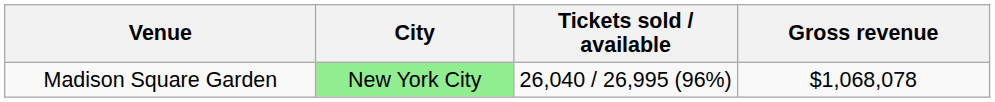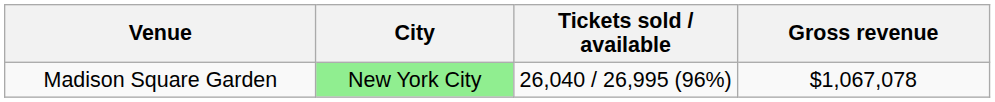 <table class="wikitable" style="text-align:center;">
 <tr>
 <th width="225">Venue</th>
 <th width="140">City</th>
 <th width="160">Tickets sold / available</th>
 <th width="180">Gross revenue</th>
 </tr>
 <tr>
 <td>Madison Square Garden</td>
 <td style="background: lightgreen;">New York City</td>
 <td>26,040 / 26,995 (96%)</td>
-<td>$1,068,078</td>
+<td>$1,067,078</td>
 </tr>
 </table>
